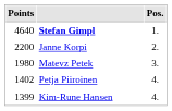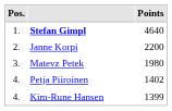 <table cellspacing="1" cellpadding="3" style="border:1px solid #AAAAAA;font-size:90%">
 <tr bgcolor="#E4E4E4">
+<th style="border-bottom:1px solid #AAAAAA" width=10>Pos.</th>
+<th style="border-bottom:1px solid #AAAAAA" width=150></th>
 <th style="border-bottom:1px solid #AAAAAA" width=20>Points</th>
-<th style="border-bottom:1px solid #AAAAAA" width=150></th>
-<th style="border-bottom:1px solid #AAAAAA" width=10>Pos.</th>
 </tr>
 <tr>
+<td align="center">1.</td>
+<td> <strong><a href='#'>Stefan Gimpl</a></strong></td>
 <td align="right">4640</td>
-<td> <strong><a href='#'>Stefan Gimpl</a></strong></td>
-<td align="center">1.</td>
 </tr>
 <tr>
+<td align="center">2.</td>
+<td> <a href='#'>Janne Korpi</a></td>
 <td align="right">2200</td>
-<td> <a href='#'>Janne Korpi</a></td>
-<td align="center">2.</td>
 </tr>
 <tr>
+<td align="center">3.</td>
+<td> <a href='#'>Matevz Petek</a></td>
 <td align="right">1980</td>
-<td> <a href='#'>Matevz Petek</a></td>
-<td align="center">3.</td>
 </tr>
 <tr>
+<td align="center">4.</td>
+<td> <a href='#'>Petja Piiroinen</a></td>
 <td align="right">1402</td>
-<td> <a href='#'>Petja Piiroinen</a></td>
-<td align="center">4.</td>
 </tr>
 <tr>
+<td align="center">4.</td>
+<td> <a href='#'>Kim-Rune Hansen</a></td>
 <td align="right">1399</td>
-<td> <a href='#'>Kim-Rune Hansen</a></td>
-<td align="center">4.</td>
 </tr>
 </table>
